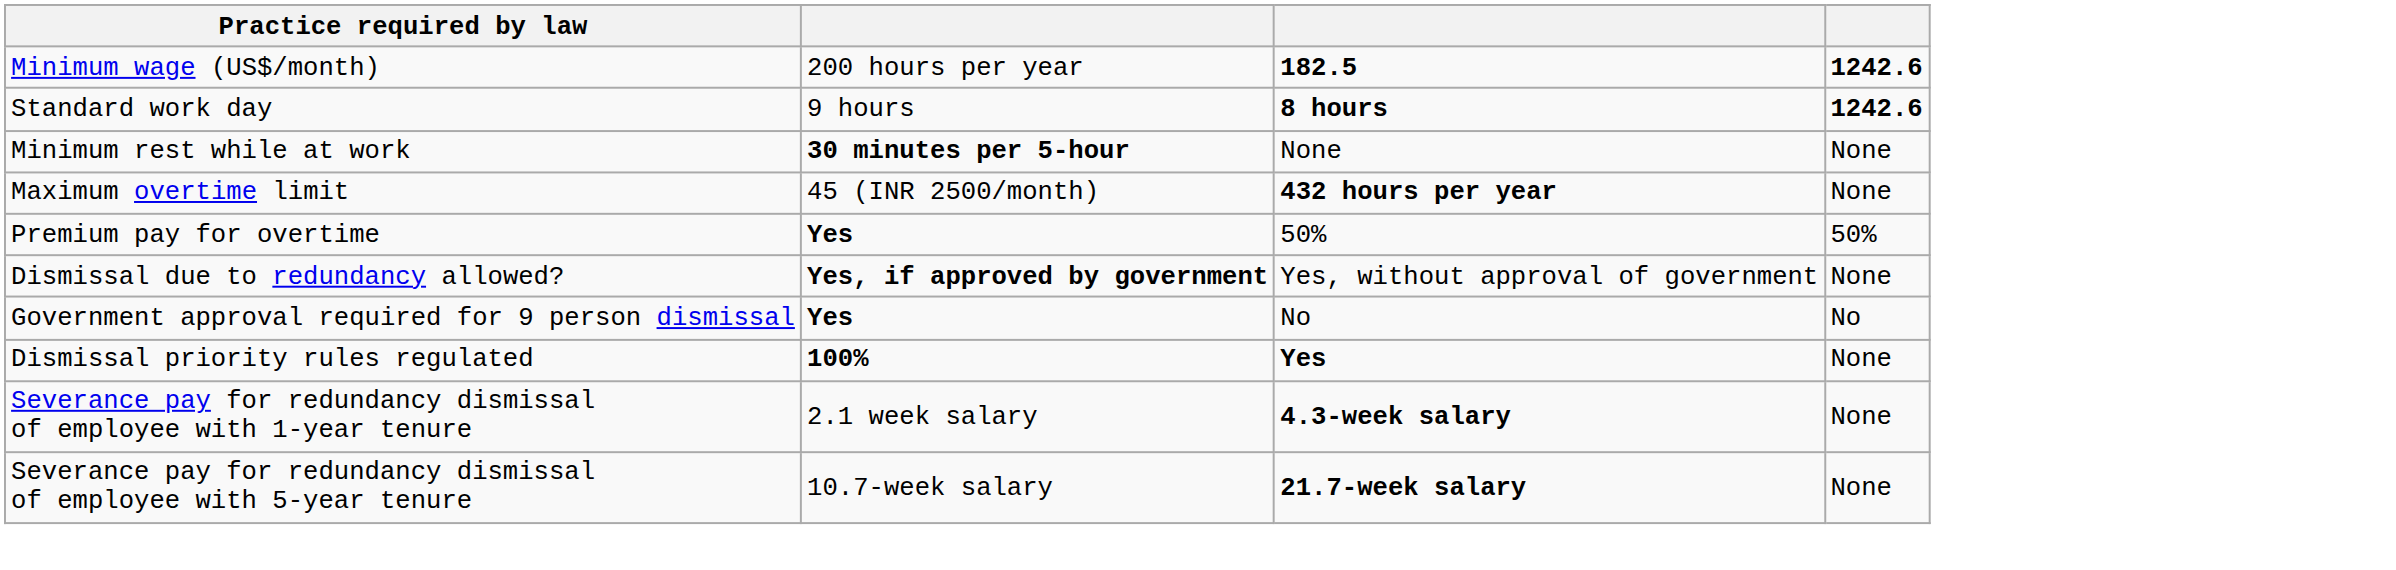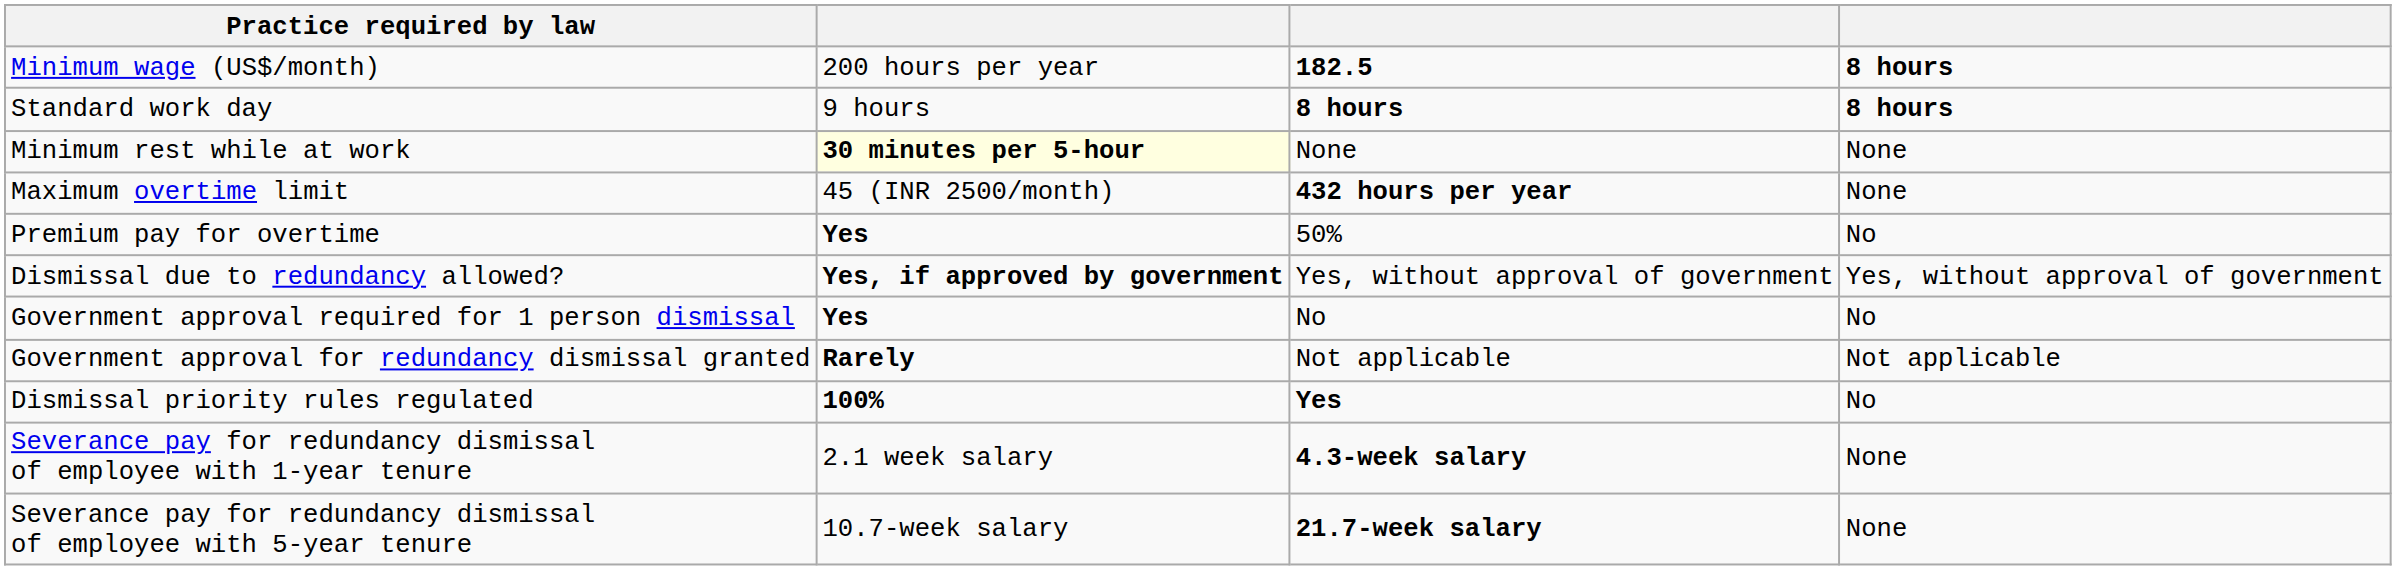 <table class="wikitable sortable">
 <tr>
 <th>Practice required by law</th>
 <th></th>
 <th></th>
 <th></th>
 </tr>
 <tr>
 <td><a href='#'>Minimum wage</a> (US$/month)</td>
 <td>200 hours per year</td>
 <td><strong>182.5</strong></td>
-<td><strong>1242.6</strong></td>
+<td><strong>8 hours</strong></td>
 </tr>
 <tr>
 <td>Standard work day</td>
 <td>9 hours</td>
 <td><strong>8 hours</strong></td>
-<td><strong>1242.6</strong></td>
+<td><strong>8 hours</strong></td>
 </tr>
 <tr>
 <td>Minimum rest while at work</td>
-<td><strong>30 minutes per 5-hour</strong></td>
+<td style="background: lightyellow;"><strong>30 minutes per 5-hour</strong></td>
 <td>None</td>
 <td>None</td>
 </tr>
 <tr>
 <td>Maximum <a href='#'>overtime</a> limit</td>
 <td>45 (INR 2500/month)</td>
 <td><strong>432 hours per year</strong></td>
 <td>None</td>
 </tr>
 <tr>
 <td>Premium pay for overtime</td>
 <td><strong>Yes</strong></td>
 <td>50%</td>
-<td>50%</td>
+<td>No</td>
 </tr>
 <tr>
 <td>Dismissal due to <a href='#'>redundancy</a> allowed?</td>
 <td><strong>Yes, if approved by government</strong></td>
 <td>Yes, without approval of government</td>
-<td>None</td>
+<td>Yes, without approval of government</td>
 </tr>
 <tr>
-<td>Government approval required for 9 person <a href='#'>dismissal</a></td>
+<td>Government approval required for 1 person <a href='#'>dismissal</a></td>
 <td><strong>Yes</strong></td>
 <td>No</td>
 <td>No</td>
 </tr>
 <tr>
+<td>Government approval for <a href='#'>redundancy</a> dismissal granted</td>
+<td><strong>Rarely</strong></td>
+<td>Not applicable</td>
+<td>Not applicable</td>
+</tr>
+<tr>
 <td>Dismissal priority rules regulated</td>
 <td><strong>100%</strong></td>
 <td><strong>Yes</strong></td>
-<td>None</td>
+<td>No</td>
 </tr>
 <tr>
 <td><a href='#'>Severance pay</a> for redundancy dismissal<br>of employee with 1-year tenure</td>
 <td>2.1 week salary</td>
 <td><strong>4.3-week salary</strong></td>
 <td>None</td>
 </tr>
 <tr>
 <td>Severance pay for redundancy dismissal<br>of employee with 5-year tenure</td>
 <td>10.7-week salary</td>
 <td><strong>21.7-week salary</strong></td>
 <td>None</td>
 </tr>
 </table>
